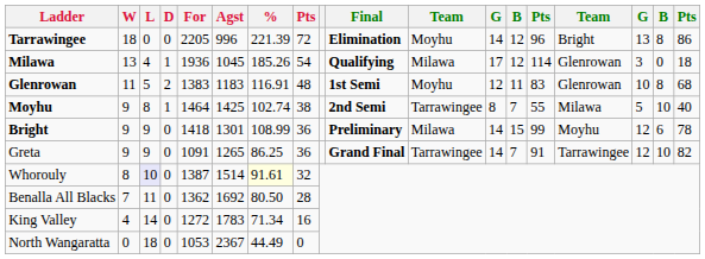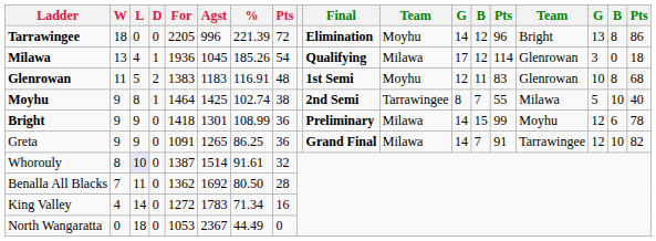 <table class="wikitable">
 <tr>
 <th style="color:crimson">Ladder</th>
 <th style="color:crimson">W</th>
 <th style="color:crimson">L</th>
 <th style="color:crimson">D</th>
 <th style="color:crimson">For</th>
 <th style="color:crimson">Agst</th>
 <th style="color:crimson">%</th>
 <th style="color:crimson">Pts</th>
 <th></th>
 <th style="color:green">Final</th>
 <th style="color:green">Team</th>
 <th style="color:green">G</th>
 <th style="color:green">B</th>
 <th style="color:green">Pts</th>
 <th style="color:green">Team</th>
 <th style="color:green">G</th>
 <th style="color:green">B</th>
 <th style="color:green">Pts</th>
 </tr>
 <tr>
 <td><strong>Tarrawingee</strong></td>
 <td>18</td>
 <td>0</td>
 <td>0</td>
 <td>2205</td>
 <td>996</td>
 <td>221.39</td>
 <td>72</td>
 <td></td>
 <td><strong>Elimination</strong></td>
 <td>Moyhu</td>
 <td>14</td>
 <td>12</td>
 <td>96</td>
 <td>Bright</td>
 <td>13</td>
 <td>8</td>
 <td>86</td>
 </tr>
 <tr>
 <td><strong>Milawa</strong></td>
 <td>13</td>
 <td>4</td>
 <td>1</td>
 <td>1936</td>
 <td>1045</td>
 <td>185.26</td>
 <td>54</td>
 <td></td>
 <td><strong>Qualifying</strong></td>
 <td>Milawa</td>
 <td>17</td>
 <td>12</td>
 <td>114</td>
 <td>Glenrowan</td>
 <td>3</td>
 <td>0</td>
 <td>18</td>
 </tr>
 <tr>
 <td><strong>Glenrowan</strong></td>
 <td>11</td>
 <td>5</td>
 <td>2</td>
 <td>1383</td>
 <td>1183</td>
 <td>116.91</td>
 <td>48</td>
 <td></td>
 <td><strong>1st Semi</strong></td>
 <td>Moyhu</td>
 <td>12</td>
 <td>11</td>
 <td>83</td>
 <td>Glenrowan</td>
 <td>10</td>
 <td>8</td>
 <td>68</td>
 </tr>
 <tr>
 <td><strong>Moyhu</strong></td>
 <td>9</td>
 <td>8</td>
 <td>1</td>
 <td>1464</td>
 <td>1425</td>
 <td>102.74</td>
 <td>38</td>
 <td></td>
 <td><strong>2nd Semi</strong></td>
 <td>Tarrawingee</td>
 <td>8</td>
 <td>7</td>
 <td>55</td>
 <td>Milawa</td>
 <td>5</td>
 <td>10</td>
 <td>40</td>
 </tr>
 <tr>
 <td><strong>Bright</strong></td>
 <td>9</td>
 <td>9</td>
 <td>0</td>
 <td>1418</td>
 <td>1301</td>
 <td>108.99</td>
 <td>36</td>
 <td></td>
 <td><strong>Preliminary</strong></td>
 <td>Milawa</td>
 <td>14</td>
 <td>15</td>
 <td>99</td>
 <td>Moyhu</td>
 <td>12</td>
 <td>6</td>
 <td>78</td>
 </tr>
 <tr>
 <td>Greta</td>
 <td>9</td>
 <td>9</td>
 <td>0</td>
 <td>1091</td>
 <td>1265</td>
 <td>86.25</td>
 <td>36</td>
 <td></td>
 <td><strong>Grand Final</strong></td>
-<td>Tarrawingee</td>
+<td>Milawa</td>
 <td>14</td>
 <td>7</td>
 <td>91</td>
 <td>Tarrawingee</td>
 <td>12</td>
 <td>10</td>
 <td>82</td>
 </tr>
 <tr>
 <td>Whorouly</td>
 <td>8</td>
 <td style="background: lavender;">10</td>
 <td>0</td>
 <td>1387</td>
 <td>1514</td>
-<td style="background: lightyellow;">91.61</td>
+<td>91.61</td>
 <td>32</td>
 </tr>
 <tr>
 <td>Benalla All Blacks</td>
 <td>7</td>
 <td>11</td>
 <td>0</td>
 <td>1362</td>
 <td>1692</td>
 <td>80.50</td>
 <td>28</td>
 </tr>
 <tr>
 <td>King Valley</td>
 <td>4</td>
 <td>14</td>
 <td>0</td>
 <td>1272</td>
 <td>1783</td>
 <td>71.34</td>
 <td>16</td>
 </tr>
 <tr>
 <td>North Wangaratta</td>
 <td>0</td>
 <td>18</td>
 <td>0</td>
 <td>1053</td>
 <td>2367</td>
 <td>44.49</td>
 <td>0</td>
 </tr>
 </table>
